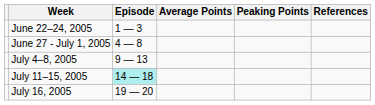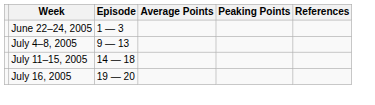 <table class="wikitable">
 <tr>
 <th></th>
 <th>Week</th>
 <th>Episode</th>
 <th>Average Points</th>
 <th>Peaking Points</th>
 <th>References</th>
 </tr>
 <tr>
 <td></td>
 <td>June 22–24, 2005</td>
 <td>1 — 3</td>
 <td></td>
 <td></td>
 <td></td>
 </tr>
 <tr>
 <td></td>
-<td>June 27 - July 1, 2005</td>
-<td>4 — 8</td>
-<td></td>
-<td></td>
-<td></td>
-</tr>
-<tr>
-<td></td>
 <td>July 4–8, 2005</td>
 <td>9 — 13</td>
 <td></td>
 <td></td>
 <td></td>
 </tr>
 <tr>
 <td></td>
 <td>July 11–15, 2005</td>
-<td style="background: paleturquoise;">14 — 18</td>
+<td>14 — 18</td>
 <td></td>
 <td></td>
 <td></td>
 </tr>
 <tr>
 <td></td>
 <td>July 16, 2005</td>
 <td>19 — 20</td>
 <td></td>
 <td></td>
 <td></td>
 </tr>
 </table>
